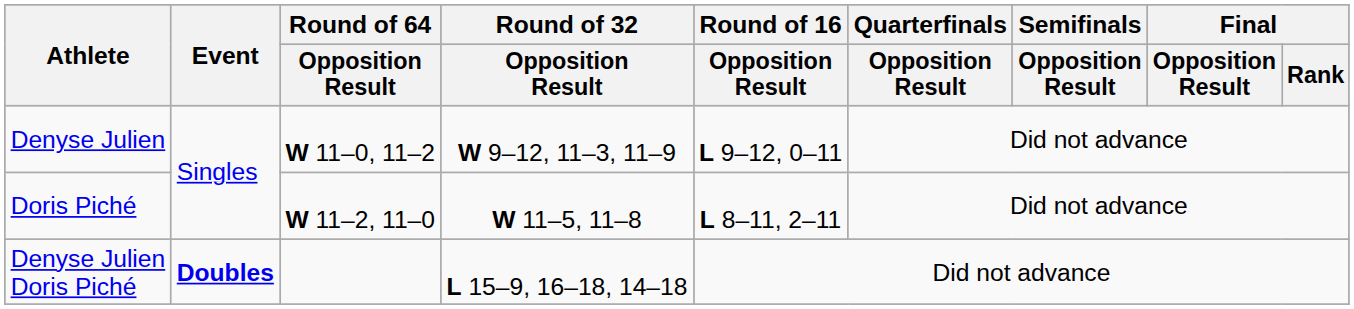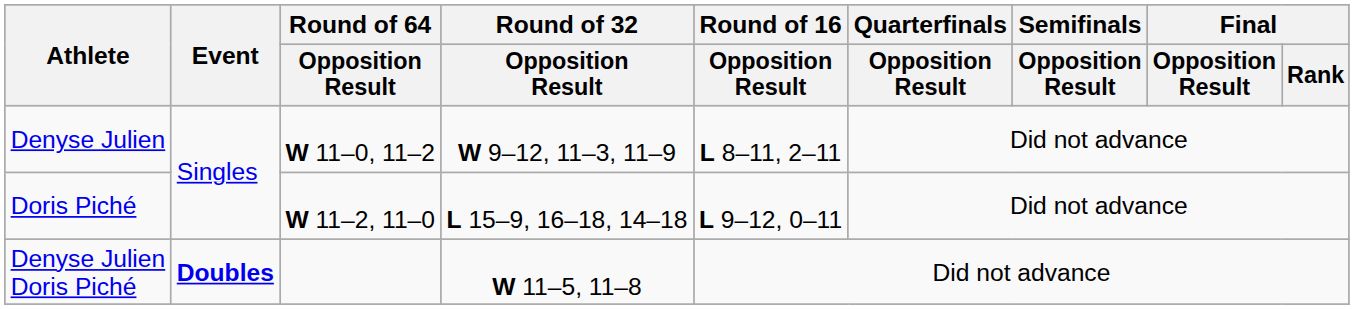 <table class="wikitable" style="font-size:90%">
 <tr>
 <th rowspan="2">Athlete</th>
 <th rowspan="2">Event</th>
 <th>Round of 64</th>
 <th>Round of 32</th>
 <th>Round of 16</th>
 <th>Quarterfinals</th>
 <th>Semifinals</th>
 <th colspan=2>Final</th>
 </tr>
 <tr style="font-size:95%">
 <th>Opposition<br>Result</th>
 <th>Opposition<br>Result</th>
 <th>Opposition<br>Result</th>
 <th>Opposition<br>Result</th>
 <th>Opposition<br>Result</th>
 <th>Opposition<br>Result</th>
 <th>Rank</th>
 </tr>
 <tr align=center>
 <td align=left><a href='#'>Denyse Julien</a></td>
 <td align=left rowspan=2><a href='#'>Singles</a></td>
 <td><br><strong>W</strong> 11–0, 11–2</td>
 <td><br><strong>W</strong> 9–12, 11–3, 11–9</td>
-<td><br><strong>L</strong> 9–12, 0–11</td>
+<td><br><strong>L</strong> 8–11, 2–11</td>
 <td colspan=4>Did not advance</td>
 </tr>
 <tr align=center>
 <td align=left><a href='#'>Doris Piché</a></td>
 <td><br><strong>W</strong> 11–2, 11–0</td>
-<td><br><strong>W</strong> 11–5, 11–8</td>
-<td><br><strong>L</strong> 8–11, 2–11</td>
+<td><br><strong>L</strong> 15–9, 16–18, 14–18</td>
+<td><br><strong>L</strong> 9–12, 0–11</td>
 <td colspan=4>Did not advance</td>
 </tr>
 <tr align=center>
 <td align=left><a href='#'>Denyse Julien</a><br><a href='#'>Doris Piché</a></td>
 <td align=left><strong><a href='#'>Doubles</a></strong></td>
 <td></td>
-<td><br><strong>L</strong> 15–9, 16–18, 14–18</td>
+<td><br><strong>W</strong> 11–5, 11–8</td>
 <td colspan=5>Did not advance</td>
 </tr>
 </table>
